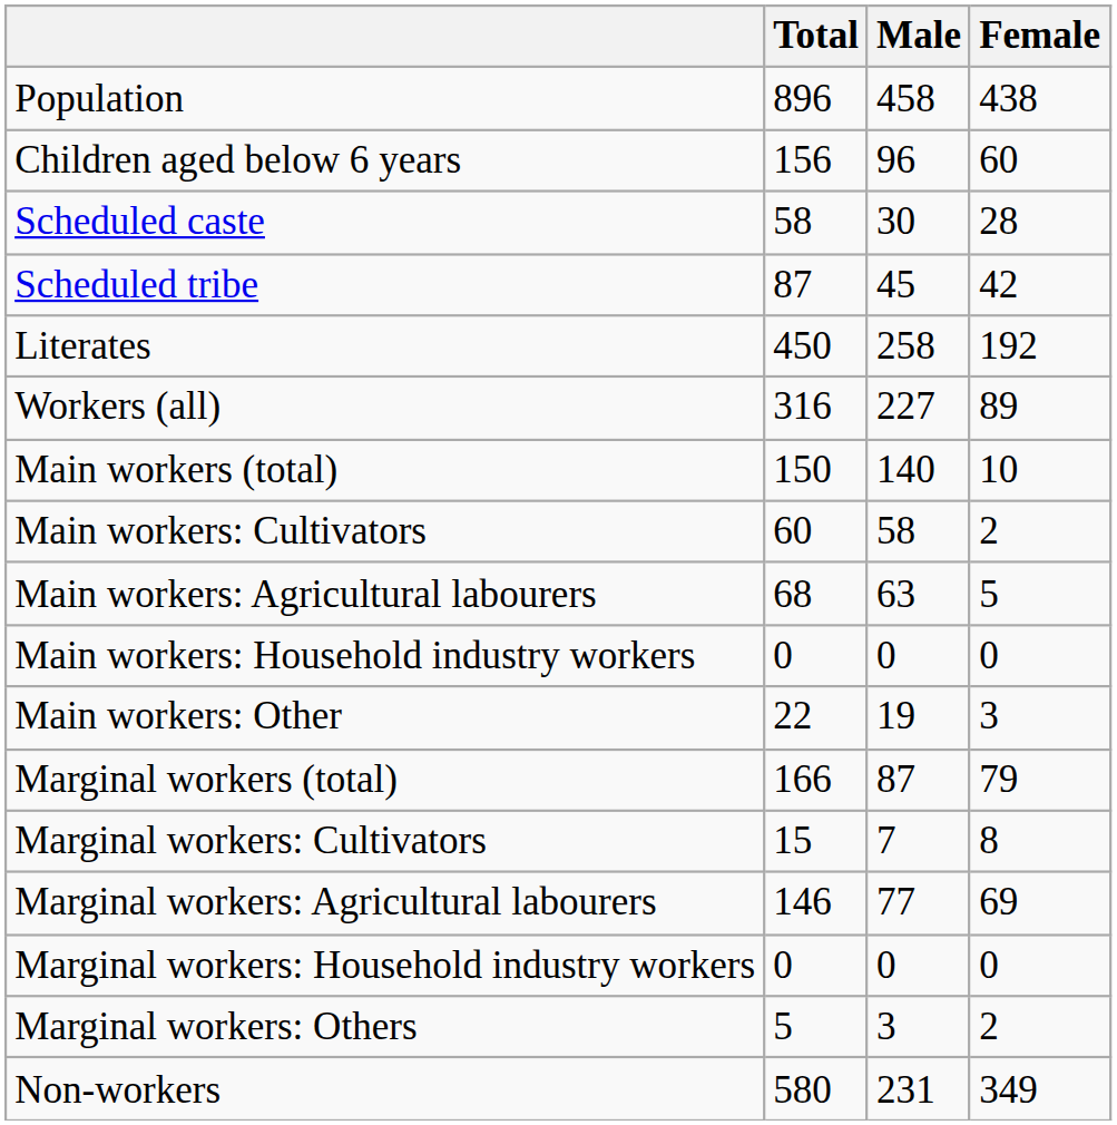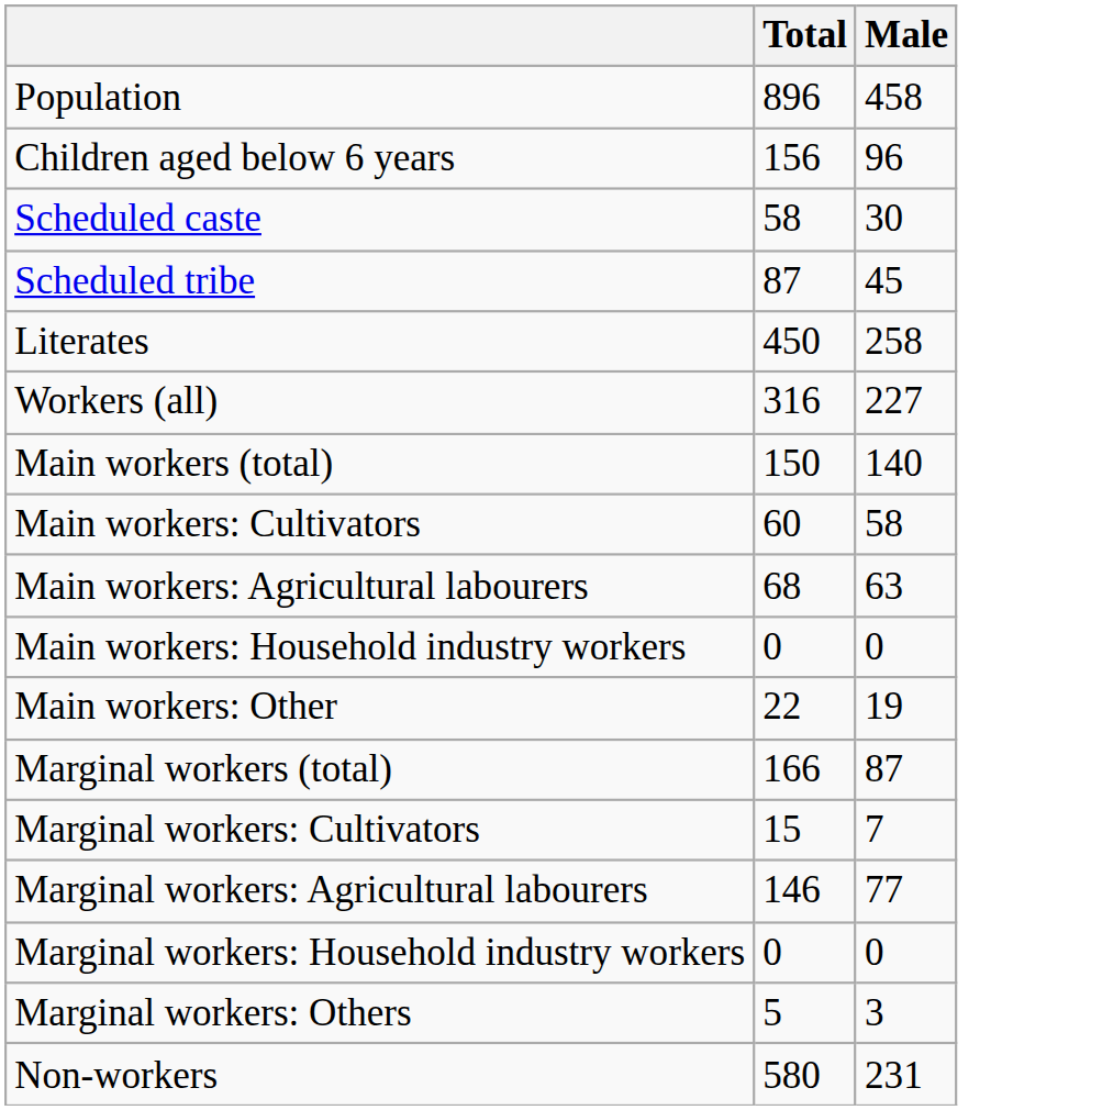 <table class="wikitable sortable">
 <tr>
 <th></th>
 <th>Total</th>
 <th>Male</th>
-<th>Female</th>
 </tr>
 <tr>
 <td>Population</td>
 <td>896</td>
 <td>458</td>
-<td>438</td>
 </tr>
 <tr>
 <td>Children aged below 6 years</td>
 <td>156</td>
 <td>96</td>
-<td>60</td>
 </tr>
 <tr>
 <td><a href='#'>Scheduled caste</a></td>
 <td>58</td>
 <td>30</td>
-<td>28</td>
 </tr>
 <tr>
 <td><a href='#'>Scheduled tribe</a></td>
 <td>87</td>
 <td>45</td>
-<td>42</td>
 </tr>
 <tr>
 <td>Literates</td>
 <td>450</td>
 <td>258</td>
-<td>192</td>
 </tr>
 <tr>
 <td>Workers (all)</td>
 <td>316</td>
 <td>227</td>
-<td>89</td>
 </tr>
 <tr>
 <td>Main workers (total)</td>
 <td>150</td>
 <td>140</td>
-<td>10</td>
 </tr>
 <tr>
 <td>Main workers: Cultivators</td>
 <td>60</td>
 <td>58</td>
-<td>2</td>
 </tr>
 <tr>
 <td>Main workers: Agricultural labourers</td>
 <td>68</td>
 <td>63</td>
-<td>5</td>
 </tr>
 <tr>
 <td>Main workers: Household industry workers</td>
-<td>0</td>
 <td>0</td>
 <td>0</td>
 </tr>
 <tr>
 <td>Main workers: Other</td>
 <td>22</td>
 <td>19</td>
-<td>3</td>
 </tr>
 <tr>
 <td>Marginal workers (total)</td>
 <td>166</td>
 <td>87</td>
-<td>79</td>
 </tr>
 <tr>
 <td>Marginal workers: Cultivators</td>
 <td>15</td>
 <td>7</td>
-<td>8</td>
 </tr>
 <tr>
 <td>Marginal workers: Agricultural labourers</td>
 <td>146</td>
 <td>77</td>
-<td>69</td>
 </tr>
 <tr>
 <td>Marginal workers: Household industry workers</td>
-<td>0</td>
 <td>0</td>
 <td>0</td>
 </tr>
 <tr>
 <td>Marginal workers: Others</td>
 <td>5</td>
 <td>3</td>
-<td>2</td>
 </tr>
 <tr>
 <td>Non-workers</td>
 <td>580</td>
 <td>231</td>
-<td>349</td>
 </tr>
 </table>
